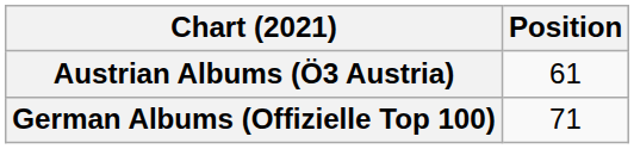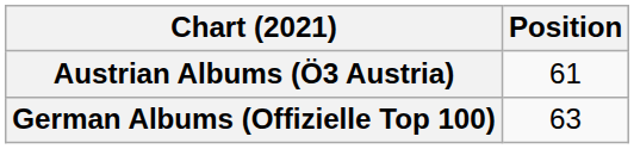 <table class="wikitable sortable plainrowheaders" style="text-align:center">
 <tr>
 <th scope="col">Chart (2021)</th>
 <th scope="col">Position</th>
 </tr>
 <tr>
 <th scope="row">Austrian Albums (Ö3 Austria)</th>
 <td>61</td>
 </tr>
 <tr>
 <th scope="row">German Albums (Offizielle Top 100)</th>
-<td>71</td>
+<td>63</td>
 </tr>
 </table>
